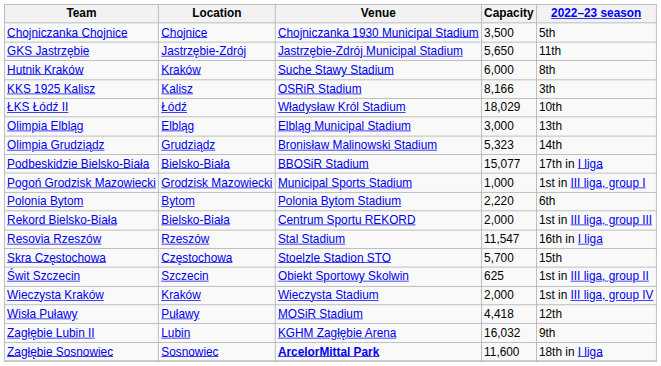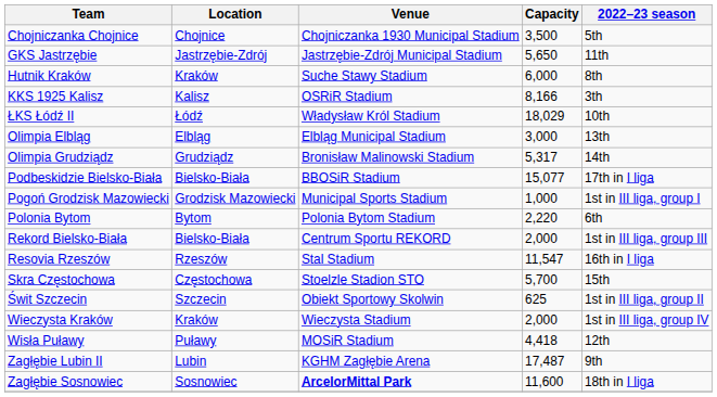 <table class="wikitable sortable" style="text-align: left;">
 <tr>
 <th>Team</th>
 <th>Location</th>
 <th>Venue</th>
 <th>Capacity</th>
 <th data-sort-type="number"><a href='#'>2022–23 season</a></th>
 </tr>
 <tr>
 <td><a href='#'>Chojniczanka Chojnice</a></td>
 <td><a href='#'>Chojnice</a></td>
 <td><a href='#'>Chojniczanka 1930 Municipal Stadium</a></td>
 <td>3,500</td>
 <td>5th</td>
 </tr>
 <tr>
 <td><a href='#'>GKS Jastrzębie</a></td>
 <td><a href='#'>Jastrzębie-Zdrój</a></td>
 <td><a href='#'>Jastrzębie-Zdrój Municipal Stadium</a></td>
 <td>5,650</td>
 <td>11th</td>
 </tr>
 <tr>
 <td><a href='#'>Hutnik Kraków</a></td>
 <td><a href='#'>Kraków</a></td>
 <td><a href='#'>Suche Stawy Stadium</a></td>
 <td>6,000</td>
 <td>8th</td>
 </tr>
 <tr>
 <td><a href='#'>KKS 1925 Kalisz</a></td>
 <td><a href='#'>Kalisz</a></td>
 <td><a href='#'>OSRiR Stadium</a></td>
 <td>8,166</td>
 <td>3th</td>
 </tr>
 <tr>
 <td><a href='#'>ŁKS Łódź II</a></td>
 <td><a href='#'>Łódź</a></td>
 <td><a href='#'>Władysław Król Stadium</a></td>
 <td>18,029</td>
 <td>10th</td>
 </tr>
 <tr>
 <td><a href='#'>Olimpia Elbląg</a></td>
 <td><a href='#'>Elbląg</a></td>
 <td><a href='#'>Elbląg Municipal Stadium</a></td>
 <td>3,000</td>
 <td>13th</td>
 </tr>
 <tr>
 <td><a href='#'>Olimpia Grudziądz</a></td>
 <td><a href='#'>Grudziądz</a></td>
 <td><a href='#'>Bronisław Malinowski Stadium</a></td>
-<td>5,323</td>
+<td>5,317</td>
 <td>14th</td>
 </tr>
 <tr>
 <td><a href='#'>Podbeskidzie Bielsko-Biała</a></td>
 <td><a href='#'>Bielsko-Biała</a></td>
 <td><a href='#'>BBOSiR Stadium</a></td>
 <td>15,077</td>
 <td>17th in <a href='#'>I liga</a></td>
 </tr>
 <tr>
 <td><a href='#'>Pogoń Grodzisk Mazowiecki</a></td>
 <td><a href='#'>Grodzisk Mazowiecki</a></td>
 <td><a href='#'>Municipal Sports Stadium</a></td>
 <td>1,000</td>
 <td>1st in <a href='#'>III liga, group I</a></td>
 </tr>
 <tr>
 <td><a href='#'>Polonia Bytom</a></td>
 <td><a href='#'>Bytom</a></td>
 <td><a href='#'>Polonia Bytom Stadium</a></td>
 <td>2,220</td>
 <td>6th</td>
 </tr>
 <tr>
 <td><a href='#'>Rekord Bielsko-Biała</a></td>
 <td><a href='#'>Bielsko-Biała</a></td>
 <td><a href='#'>Centrum Sportu REKORD</a></td>
 <td>2,000</td>
 <td>1st in <a href='#'>III liga, group III</a></td>
 </tr>
 <tr>
 <td><a href='#'>Resovia Rzeszów</a></td>
 <td><a href='#'>Rzeszów</a></td>
 <td><a href='#'>Stal Stadium</a></td>
 <td>11,547</td>
 <td>16th in <a href='#'>I liga</a></td>
 </tr>
 <tr>
 <td><a href='#'>Skra Częstochowa</a></td>
 <td><a href='#'>Częstochowa</a></td>
 <td><a href='#'>Stoelzle Stadion STO</a></td>
 <td>5,700</td>
 <td>15th</td>
 </tr>
 <tr>
 <td><a href='#'>Świt Szczecin</a></td>
 <td><a href='#'>Szczecin</a></td>
 <td><a href='#'>Obiekt Sportowy Skolwin</a></td>
 <td>625</td>
 <td>1st in <a href='#'>III liga, group II</a></td>
 </tr>
 <tr>
 <td><a href='#'>Wieczysta Kraków</a></td>
 <td><a href='#'>Kraków</a></td>
 <td><a href='#'>Wieczysta Stadium</a></td>
 <td>2,000</td>
 <td>1st in <a href='#'>III liga, group IV</a></td>
 </tr>
 <tr>
 <td><a href='#'>Wisła Puławy</a></td>
 <td><a href='#'>Puławy</a></td>
 <td><a href='#'>MOSiR Stadium</a></td>
 <td>4,418</td>
 <td>12th</td>
 </tr>
 <tr>
 <td><a href='#'>Zagłębie Lubin II</a></td>
 <td><a href='#'>Lubin</a></td>
 <td><a href='#'>KGHM Zagłębie Arena</a></td>
-<td>16,032</td>
+<td>17,487</td>
 <td>9th</td>
 </tr>
 <tr>
 <td><a href='#'>Zagłębie Sosnowiec</a></td>
 <td><a href='#'>Sosnowiec</a></td>
 <td><strong><a href='#'>ArcelorMittal Park</a></strong></td>
 <td>11,600</td>
 <td>18th in <a href='#'>I liga</a></td>
 </tr>
 <tr>
 </tr>
 </table>
